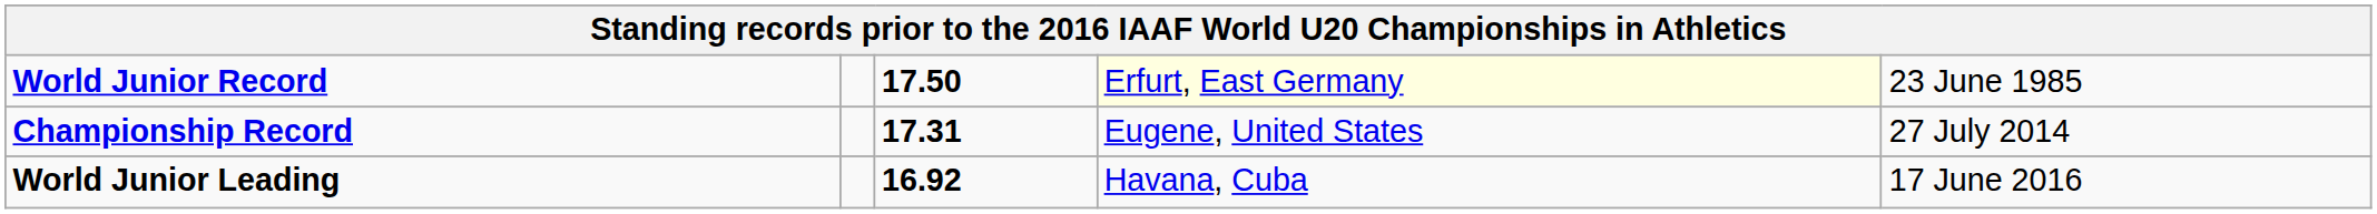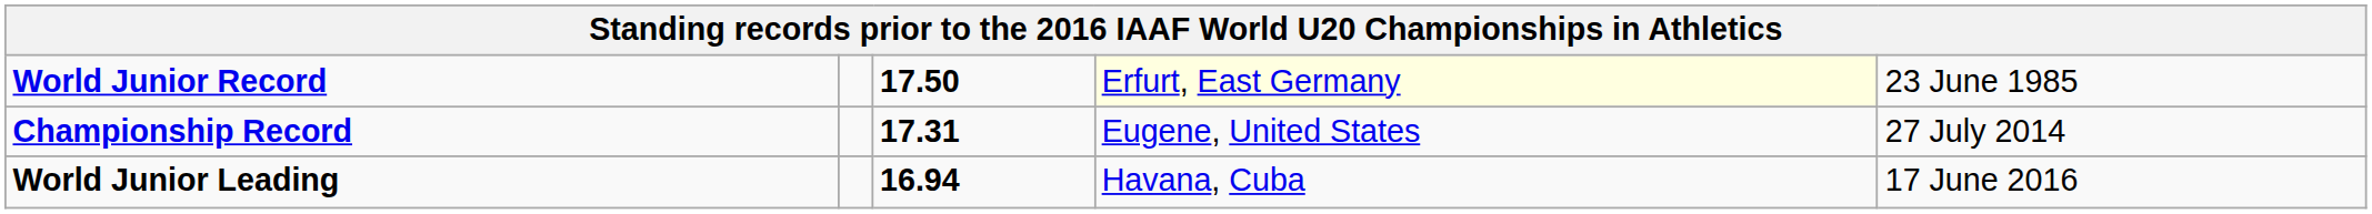 <table class="wikitable" width=75%>
 <tr>
 <th colspan="5">Standing records prior to the 2016 IAAF World U20 Championships in Athletics</th>
 </tr>
 <tr>
 <td><strong><a href='#'>World Junior Record</a></strong></td>
 <td></td>
 <td><strong>17.50</strong></td>
 <td style="background: lightyellow;"><a href='#'>Erfurt</a>, <a href='#'>East Germany</a></td>
 <td>23 June 1985</td>
 </tr>
 <tr>
 <td><strong><a href='#'>Championship Record</a></strong></td>
 <td></td>
 <td><strong>17.31</strong></td>
 <td><a href='#'>Eugene</a>, <a href='#'>United States</a></td>
 <td>27 July 2014</td>
 </tr>
 <tr>
 <td><strong>World Junior Leading</strong></td>
 <td></td>
-<td><strong>16.92</strong></td>
+<td><strong>16.94</strong></td>
 <td><a href='#'>Havana</a>, <a href='#'>Cuba</a></td>
 <td>17 June 2016</td>
 </tr>
 </table>
